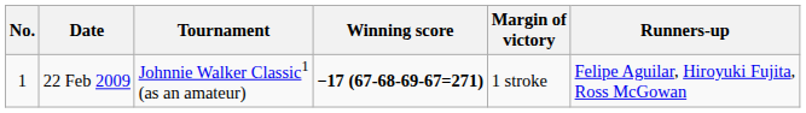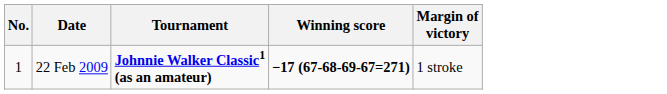 <table class="wikitable" style="font-size:95%;">
 <tr>
 <th>No.</th>
 <th>Date</th>
 <th>Tournament</th>
 <th>Winning score</th>
 <th>Margin of<br>victory</th>
-<th>Runners-up</th>
 </tr>
 <tr>
 <td align=center>1</td>
 <td align=right>22 Feb <a href='#'>2009</a></td>
-<td><a href='#'>Johnnie Walker Classic</a><sup>1</sup><br>(as an amateur)</td>
+<td><strong><a href='#'>Johnnie Walker Classic</a><sup>1</sup><br>(as an amateur)</strong></td>
 <td><strong>−17 (67-68-69-67=271)</strong></td>
 <td>1 stroke</td>
-<td> <a href='#'>Felipe Aguilar</a>,  <a href='#'>Hiroyuki Fujita</a>,<br> <a href='#'>Ross McGowan</a></td>
 </tr>
 </table>
